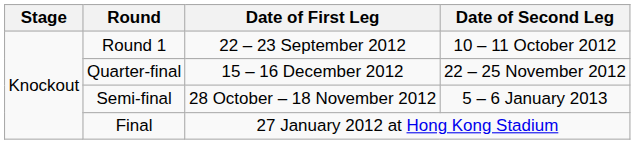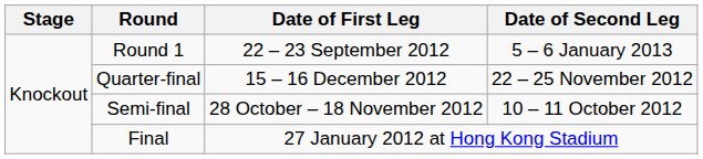 <table class="wikitable" border="1">
 <tr>
 <th>Stage</th>
 <th>Round</th>
 <th>Date of First Leg</th>
 <th>Date of Second Leg</th>
 </tr>
 <tr align="center">
 <td rowspan=4>Knockout</td>
 <td>Round 1</td>
 <td>22 – 23 September 2012</td>
-<td>10 – 11 October 2012</td>
+<td>5 – 6 January 2013</td>
 </tr>
 <tr align="center">
 <td>Quarter-final</td>
 <td>15 – 16 December 2012</td>
 <td>22 – 25 November 2012</td>
 </tr>
 <tr align="center">
 <td>Semi-final</td>
 <td>28 October – 18 November 2012</td>
-<td>5 – 6 January 2013</td>
+<td>10 – 11 October 2012</td>
 </tr>
 <tr align="center">
 <td>Final</td>
 <td colspan="2">27 January 2012 at <a href='#'>Hong Kong Stadium</a></td>
 </tr>
 </table>
